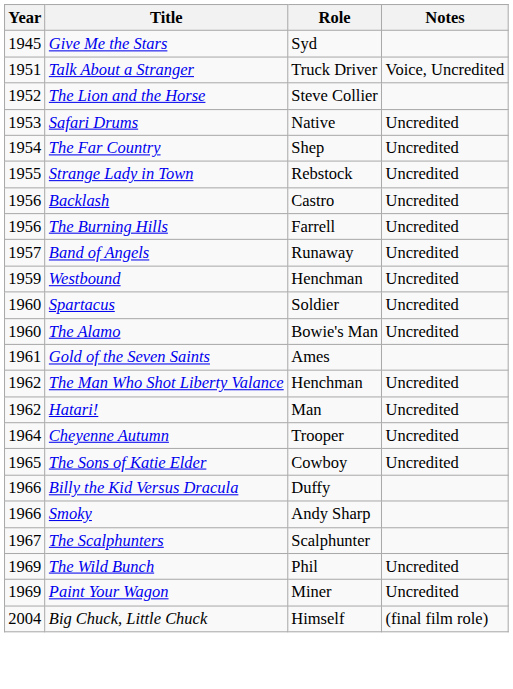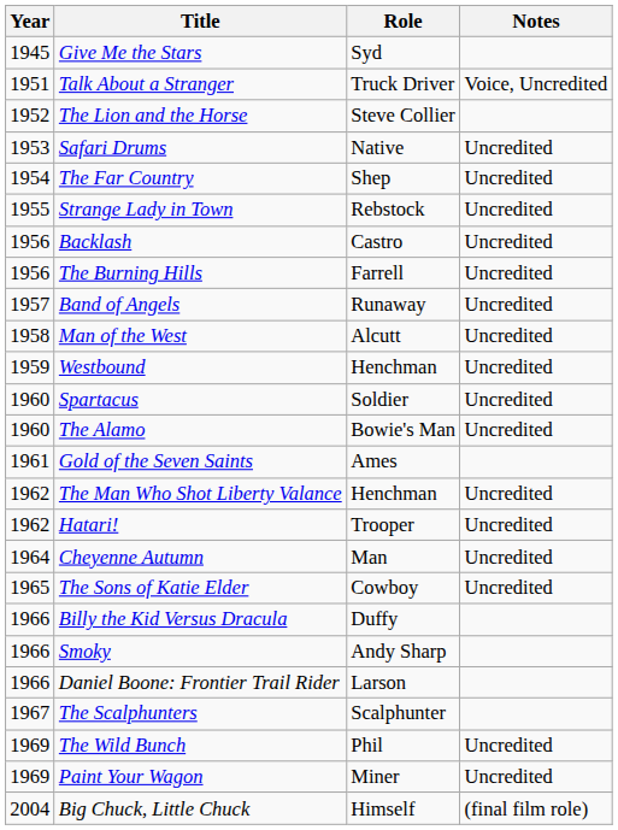 <table class="wikitable">
 <tr>
 <th>Year</th>
 <th>Title</th>
 <th>Role</th>
 <th>Notes</th>
 </tr>
 <tr>
 <td>1945</td>
 <td><em><a href='#'>Give Me the Stars</a></em></td>
 <td>Syd</td>
 <td></td>
 </tr>
 <tr>
 <td>1951</td>
 <td><em><a href='#'>Talk About a Stranger</a></em></td>
 <td>Truck Driver</td>
 <td>Voice, Uncredited</td>
 </tr>
 <tr>
 <td>1952</td>
 <td><em><a href='#'>The Lion and the Horse</a></em></td>
 <td>Steve Collier</td>
 <td></td>
 </tr>
 <tr>
 <td>1953</td>
 <td><em><a href='#'>Safari Drums</a></em></td>
 <td>Native</td>
 <td>Uncredited</td>
 </tr>
 <tr>
 <td>1954</td>
 <td><em><a href='#'>The Far Country</a></em></td>
 <td>Shep</td>
 <td>Uncredited</td>
 </tr>
 <tr>
 <td>1955</td>
 <td><em><a href='#'>Strange Lady in Town</a></em></td>
 <td>Rebstock</td>
 <td>Uncredited</td>
 </tr>
 <tr>
 <td>1956</td>
 <td><em><a href='#'>Backlash</a></em></td>
 <td>Castro</td>
 <td>Uncredited</td>
 </tr>
 <tr>
 <td>1956</td>
 <td><em><a href='#'>The Burning Hills</a></em></td>
 <td>Farrell</td>
 <td>Uncredited</td>
 </tr>
 <tr>
 <td>1957</td>
 <td><em><a href='#'>Band of Angels</a></em></td>
 <td>Runaway</td>
 <td>Uncredited</td>
 </tr>
 <tr>
+<td>1958</td>
+<td><em><a href='#'>Man of the West</a></em></td>
+<td>Alcutt</td>
+<td>Uncredited</td>
+</tr>
+<tr>
 <td>1959</td>
 <td><em><a href='#'>Westbound</a></em></td>
 <td>Henchman</td>
 <td>Uncredited</td>
 </tr>
 <tr>
 <td>1960</td>
 <td><em><a href='#'>Spartacus</a></em></td>
 <td>Soldier</td>
 <td>Uncredited</td>
 </tr>
 <tr>
 <td>1960</td>
 <td><em><a href='#'>The Alamo</a></em></td>
 <td>Bowie's Man</td>
 <td>Uncredited</td>
 </tr>
 <tr>
 <td>1961</td>
 <td><em><a href='#'>Gold of the Seven Saints</a></em></td>
 <td>Ames</td>
 <td></td>
 </tr>
 <tr>
 <td>1962</td>
 <td><em><a href='#'>The Man Who Shot Liberty Valance</a></em></td>
 <td>Henchman</td>
 <td>Uncredited</td>
 </tr>
 <tr>
 <td>1962</td>
 <td><em><a href='#'>Hatari!</a></em></td>
-<td>Man</td>
+<td>Trooper</td>
 <td>Uncredited</td>
 </tr>
 <tr>
 <td>1964</td>
 <td><em><a href='#'>Cheyenne Autumn</a></em></td>
-<td>Trooper</td>
+<td>Man</td>
 <td>Uncredited</td>
 </tr>
 <tr>
 <td>1965</td>
 <td><em><a href='#'>The Sons of Katie Elder</a></em></td>
 <td>Cowboy</td>
 <td>Uncredited</td>
 </tr>
 <tr>
 <td>1966</td>
 <td><em><a href='#'>Billy the Kid Versus Dracula</a></em></td>
 <td>Duffy</td>
 <td></td>
 </tr>
 <tr>
 <td>1966</td>
 <td><em><a href='#'>Smoky</a></em></td>
 <td>Andy Sharp</td>
+<td></td>
+</tr>
+<tr>
+<td>1966</td>
+<td><em>Daniel Boone: Frontier Trail Rider</em></td>
+<td>Larson</td>
 <td></td>
 </tr>
 <tr>
 <td>1967</td>
 <td><em><a href='#'>The Scalphunters</a></em></td>
 <td>Scalphunter</td>
 <td></td>
 </tr>
 <tr>
 <td>1969</td>
 <td><em><a href='#'>The Wild Bunch</a></em></td>
 <td>Phil</td>
 <td>Uncredited</td>
 </tr>
 <tr>
 <td>1969</td>
 <td><em><a href='#'>Paint Your Wagon</a></em></td>
 <td>Miner</td>
 <td>Uncredited</td>
 </tr>
 <tr>
 <td>2004</td>
 <td><em>Big Chuck, Little Chuck</em></td>
 <td>Himself</td>
 <td>(final film role)</td>
 </tr>
 </table>
